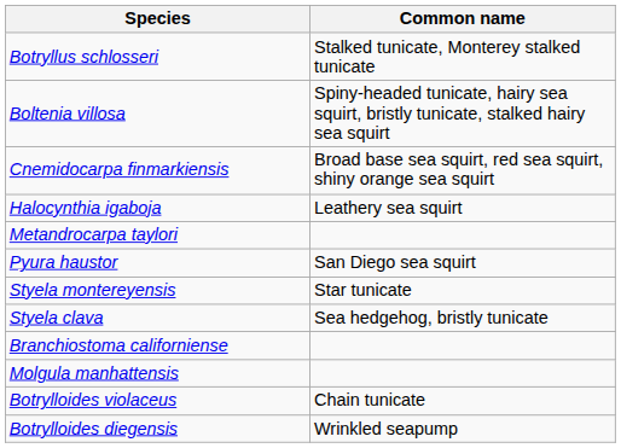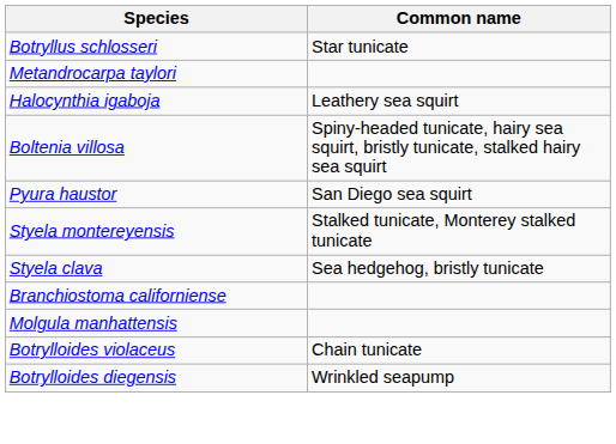 <table width=90% class="wikitable">
 <tr>
 <th width=25%>Species</th>
 <th width=25%>Common name</th>
 </tr>
 <tr>
 <td><em><a href='#'>Botryllus schlosseri</a></em></td>
-<td>Stalked tunicate, Monterey stalked tunicate</td>
+<td>Star tunicate</td>
 </tr>
 <tr>
-<td><em><a href='#'>Boltenia villosa</a></em></td>
-<td>Spiny-headed tunicate, hairy sea squirt, bristly tunicate, stalked hairy sea squirt</td>
-</tr>
-<tr>
-<td><em><a href='#'>Cnemidocarpa finmarkiensis</a></em></td>
-<td>Broad base sea squirt, red sea squirt, shiny orange sea squirt</td>
+<td><em><a href='#'>Metandrocarpa taylori</a></em></td>
+<td></td>
 </tr>
 <tr>
 <td><em><a href='#'>Halocynthia igaboja</a></em></td>
 <td>Leathery sea squirt</td>
 </tr>
 <tr>
-<td><em><a href='#'>Metandrocarpa taylori</a></em></td>
-<td></td>
+<td><em><a href='#'>Boltenia villosa</a></em></td>
+<td>Spiny-headed tunicate, hairy sea squirt, bristly tunicate, stalked hairy sea squirt</td>
 </tr>
 <tr>
 <td><em><a href='#'>Pyura haustor</a></em></td>
 <td>San Diego sea squirt</td>
 </tr>
 <tr>
 <td><em><a href='#'>Styela montereyensis</a></em></td>
-<td>Star tunicate</td>
+<td>Stalked tunicate, Monterey stalked tunicate</td>
 </tr>
 <tr>
 <td><em><a href='#'>Styela clava</a></em></td>
 <td>Sea hedgehog, bristly tunicate</td>
 </tr>
 <tr>
 <td><em><a href='#'>Branchiostoma californiense</a></em></td>
 <td></td>
 </tr>
 <tr>
 <td><em><a href='#'>Molgula manhattensis</a></em></td>
 <td></td>
 </tr>
 <tr>
 <td><em><a href='#'>Botrylloides violaceus</a></em></td>
 <td>Chain tunicate</td>
 </tr>
 <tr>
 <td><em><a href='#'>Botrylloides diegensis</a></em></td>
 <td>Wrinkled seapump</td>
 </tr>
 </table>
